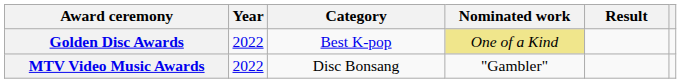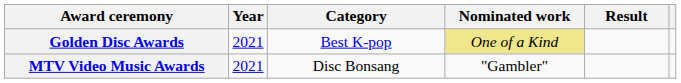 <table class="wikitable sortable plainrowheaders" style="text-align:center;">
 <tr>
 <th scope="col" style="width:14em">Award ceremony</th>
 <th scope="col">Year</th>
 <th scope="col" style="width:11em">Category</th>
 <th scope="col" style="width:8.5em">Nominated work</th>
 <th scope="col" style="width:5em">Result</th>
 <th scope="col" class="unsortable"></th>
 </tr>
 <tr>
 <th scope="row"><a href='#'>Golden Disc Awards</a></th>
-<td><a href='#'>2022</a></td>
+<td><a href='#'>2021</a></td>
 <td><a href='#'>Best K-pop</a></td>
 <td style="background: khaki;"><em>One of a Kind</em></td>
 <td></td>
 <td></td>
 </tr>
 <tr>
 <th scope="row"><a href='#'>MTV Video Music Awards</a></th>
-<td><a href='#'>2022</a></td>
+<td><a href='#'>2021</a></td>
 <td>Disc Bonsang</td>
 <td>"Gambler"</td>
 <td></td>
 <td></td>
 </tr>
 </table>
